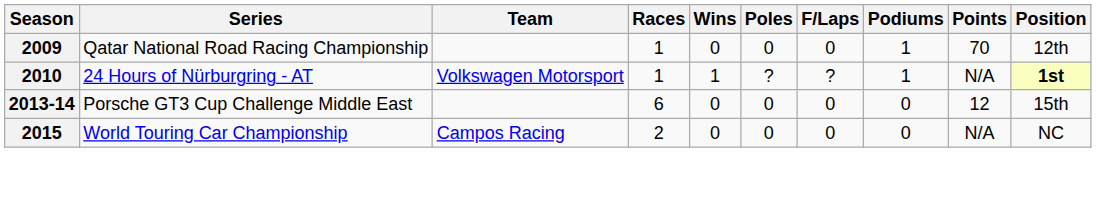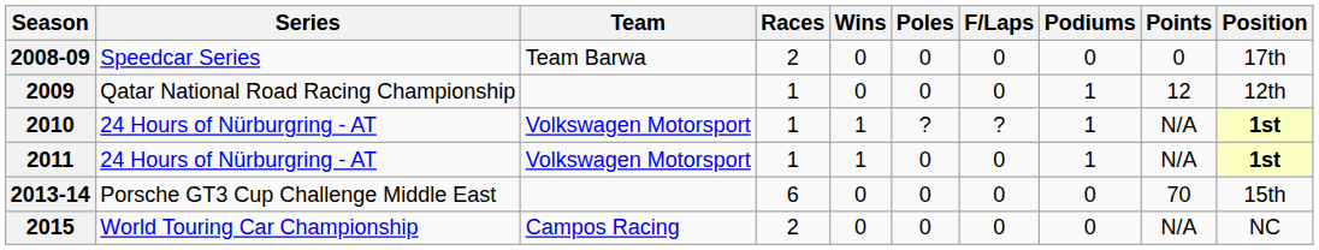 <table class="wikitable" style="font-size: 90%; text-align:center">
 <tr>
 <th>Season</th>
 <th>Series</th>
 <th>Team</th>
 <th>Races</th>
 <th>Wins</th>
 <th>Poles</th>
 <th>F/Laps</th>
 <th>Podiums</th>
 <th>Points</th>
 <th>Position</th>
 </tr>
 <tr>
+<th>2008-09</th>
+<td align=left><a href='#'>Speedcar Series</a></td>
+<td align=left>Team Barwa</td>
+<td>2</td>
+<td>0</td>
+<td>0</td>
+<td>0</td>
+<td>0</td>
+<td>0</td>
+<td>17th</td>
+</tr>
+<tr>
 <th>2009</th>
 <td align=left>Qatar National Road Racing Championship</td>
 <td></td>
 <td>1</td>
 <td>0</td>
 <td>0</td>
 <td>0</td>
 <td>1</td>
-<td>70</td>
+<td>12</td>
 <td>12th</td>
 </tr>
 <tr>
 <th align=left>2010</th>
 <td align=left><a href='#'>24 Hours of Nürburgring - AT</a></td>
 <td align=left><a href='#'>Volkswagen Motorsport</a></td>
 <td>1</td>
 <td>1</td>
 <td>?</td>
 <td>?</td>
 <td>1</td>
 <td>N/A</td>
 <td style="background:#FBFFBF;"><strong>1st</strong></td>
 </tr>
 <tr>
+<th>2011</th>
+<td align=left><a href='#'>24 Hours of Nürburgring - AT</a></td>
+<td align=left><a href='#'>Volkswagen Motorsport</a></td>
+<td>1</td>
+<td>1</td>
+<td>0</td>
+<td>0</td>
+<td>1</td>
+<td>N/A</td>
+<td style="background:#FBFFBF;"><strong>1st</strong></td>
+</tr>
+<tr>
 <th align=left>2013-14</th>
 <td align=left>Porsche GT3 Cup Challenge Middle East</td>
 <td></td>
 <td>6</td>
 <td>0</td>
 <td>0</td>
 <td>0</td>
 <td>0</td>
-<td>12</td>
+<td>70</td>
 <td>15th</td>
 </tr>
 <tr>
 <th>2015</th>
 <td align=left><a href='#'>World Touring Car Championship</a></td>
 <td align=left><a href='#'>Campos Racing</a></td>
 <td>2</td>
 <td>0</td>
 <td>0</td>
 <td>0</td>
 <td>0</td>
 <td>N/A</td>
 <td>NC</td>
 </tr>
 </table>
